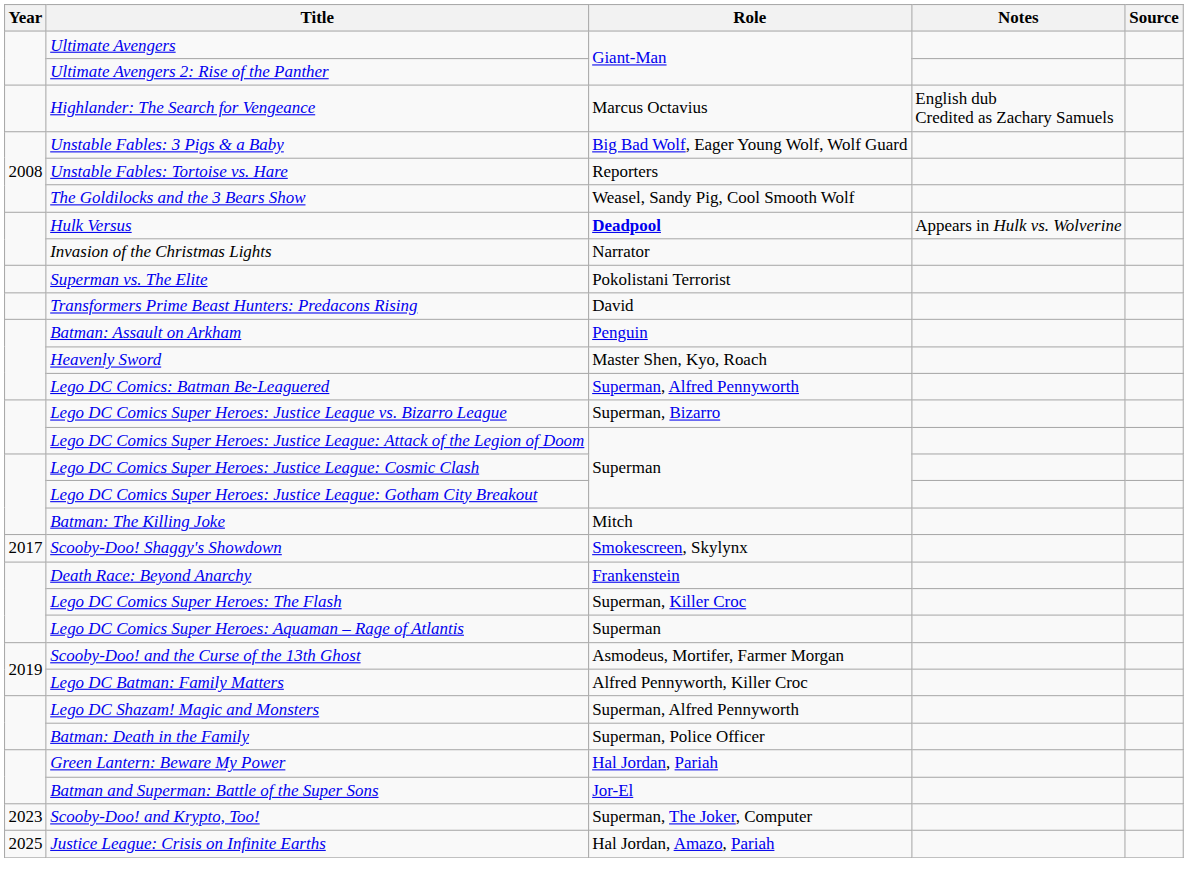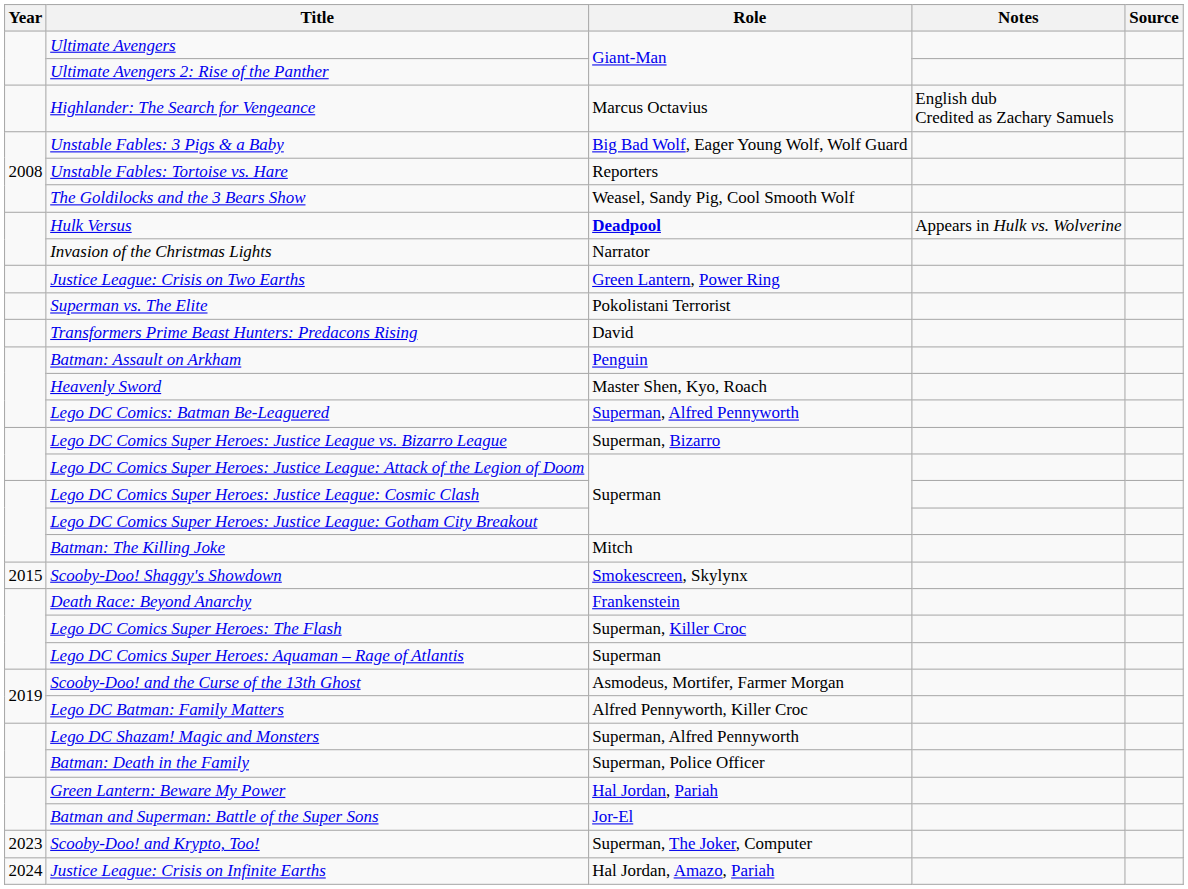 <table class="wikitable sortable">
 <tr>
 <th>Year</th>
 <th>Title</th>
 <th>Role</th>
 <th class="unsortable">Notes</th>
 <th class="unsortable">Source</th>
 </tr>
 <tr>
 <td rowspan="2"></td>
 <td><em><a href='#'>Ultimate Avengers</a></em></td>
 <td rowspan="2"><a href='#'>Giant-Man</a></td>
 <td> </td>
 <td></td>
 </tr>
 <tr>
 <td><em><a href='#'>Ultimate Avengers 2: Rise of the Panther</a></em></td>
 <td></td>
 <td></td>
 </tr>
 <tr>
 <td></td>
 <td><em><a href='#'>Highlander: The Search for Vengeance</a></em></td>
 <td>Marcus Octavius</td>
 <td>English dub<br>Credited as Zachary Samuels</td>
 <td> </td>
 </tr>
 <tr>
 <td rowspan="3">2008</td>
 <td><em><a href='#'>Unstable Fables: 3 Pigs & a Baby</a></em></td>
 <td><a href='#'>Big Bad Wolf</a>, Eager Young Wolf, Wolf Guard</td>
 <td></td>
 <td></td>
 </tr>
 <tr>
 <td><em><a href='#'>Unstable Fables: Tortoise vs. Hare</a></em></td>
 <td>Reporters</td>
 <td></td>
 <td></td>
 </tr>
 <tr>
 <td><em><a href='#'>The Goldilocks and the 3 Bears Show</a></em></td>
 <td>Weasel, Sandy Pig, Cool Smooth Wolf</td>
 <td></td>
 <td></td>
 </tr>
 <tr>
 <td rowspan="2"></td>
 <td><em><a href='#'>Hulk Versus</a></em></td>
 <td><strong><a href='#'>Deadpool</a></strong></td>
 <td>Appears in <em>Hulk vs. Wolverine</em></td>
 <td></td>
 </tr>
 <tr>
 <td><em>Invasion of the Christmas Lights</em></td>
 <td>Narrator</td>
 <td> </td>
 <td> </td>
+</tr>
+<tr>
+<td></td>
+<td><em><a href='#'>Justice League: Crisis on Two Earths</a></em></td>
+<td><a href='#'>Green Lantern</a>, <a href='#'>Power Ring</a></td>
+<td> </td>
+<td></td>
 </tr>
 <tr>
 <td></td>
 <td><em><a href='#'>Superman vs. The Elite</a></em></td>
 <td>Pokolistani Terrorist</td>
 <td> </td>
 <td></td>
 </tr>
 <tr>
 <td></td>
 <td><em><a href='#'>Transformers Prime Beast Hunters: Predacons Rising</a></em></td>
 <td>David</td>
 <td> </td>
 <td></td>
 </tr>
 <tr>
 <td rowspan="3"></td>
 <td><em><a href='#'>Batman: Assault on Arkham</a></em></td>
 <td><a href='#'>Penguin</a></td>
 <td> </td>
 <td></td>
 </tr>
 <tr>
 <td><em><a href='#'>Heavenly Sword</a></em></td>
 <td>Master Shen, Kyo, Roach</td>
 <td> </td>
 <td></td>
 </tr>
 <tr>
 <td><em><a href='#'>Lego DC Comics: Batman Be-Leaguered</a></em></td>
 <td><a href='#'>Superman</a>, <a href='#'>Alfred Pennyworth</a></td>
 <td> </td>
 <td></td>
 </tr>
 <tr>
 <td rowspan="2"></td>
 <td><em><a href='#'>Lego DC Comics Super Heroes: Justice League vs. Bizarro League</a></em></td>
 <td>Superman, <a href='#'>Bizarro</a></td>
 <td> </td>
 <td></td>
 </tr>
 <tr>
 <td><em><a href='#'>Lego DC Comics Super Heroes: Justice League: Attack of the Legion of Doom</a></em></td>
 <td rowspan="3">Superman</td>
 <td> </td>
 <td></td>
 </tr>
 <tr>
 <td rowspan="3"></td>
 <td><em><a href='#'>Lego DC Comics Super Heroes: Justice League: Cosmic Clash</a></em></td>
 <td> </td>
 <td></td>
 </tr>
 <tr>
 <td><em><a href='#'>Lego DC Comics Super Heroes: Justice League: Gotham City Breakout</a></em></td>
 <td> </td>
 <td></td>
 </tr>
 <tr>
 <td><em><a href='#'>Batman: The Killing Joke</a></em></td>
 <td>Mitch</td>
 <td> </td>
 <td></td>
 </tr>
 <tr>
-<td>2017</td>
+<td>2015</td>
 <td><em><a href='#'>Scooby-Doo! Shaggy's Showdown</a></em></td>
 <td><a href='#'>Smokescreen</a>, Skylynx</td>
 <td></td>
 <td></td>
 </tr>
 <tr>
 <td rowspan="3"></td>
 <td><em><a href='#'>Death Race: Beyond Anarchy</a></em></td>
 <td><a href='#'>Frankenstein</a></td>
 <td> </td>
 <td></td>
 </tr>
 <tr>
 <td><em><a href='#'>Lego DC Comics Super Heroes: The Flash</a></em></td>
 <td>Superman, <a href='#'>Killer Croc</a></td>
 <td> </td>
 <td></td>
 </tr>
 <tr>
 <td><em><a href='#'>Lego DC Comics Super Heroes: Aquaman – Rage of Atlantis</a></em></td>
 <td>Superman</td>
 <td> </td>
 <td></td>
 </tr>
 <tr>
 <td rowspan="2">2019</td>
 <td><em><a href='#'>Scooby-Doo! and the Curse of the 13th Ghost</a></em></td>
 <td>Asmodeus, Mortifer, Farmer Morgan</td>
 <td></td>
 <td></td>
 </tr>
 <tr>
 <td><em><a href='#'>Lego DC Batman: Family Matters</a></em></td>
 <td>Alfred Pennyworth, Killer Croc</td>
 <td></td>
 <td></td>
 </tr>
 <tr>
 <td rowspan="2"></td>
 <td><em><a href='#'>Lego DC Shazam! Magic and Monsters</a></em></td>
 <td>Superman, Alfred Pennyworth</td>
 <td> </td>
 <td></td>
 </tr>
 <tr>
 <td><em><a href='#'>Batman: Death in the Family</a></em></td>
 <td>Superman, Police Officer</td>
 <td></td>
 <td></td>
 </tr>
 <tr>
 <td rowspan="2"></td>
 <td><em><a href='#'>Green Lantern: Beware My Power</a></em></td>
 <td><a href='#'>Hal Jordan</a>, <a href='#'>Pariah</a></td>
 <td> </td>
 <td></td>
 </tr>
 <tr>
 <td><em><a href='#'>Batman and Superman: Battle of the Super Sons</a></em></td>
 <td><a href='#'>Jor-El</a></td>
 <td> </td>
 <td></td>
 </tr>
 <tr>
 <td>2023</td>
 <td><em><a href='#'>Scooby-Doo! and Krypto, Too!</a></em></td>
 <td>Superman, <a href='#'>The Joker</a>, Computer</td>
 <td></td>
 <td></td>
 </tr>
 <tr>
-<td>2025</td>
+<td>2024</td>
 <td><em><a href='#'>Justice League: Crisis on Infinite Earths</a></em></td>
 <td>Hal Jordan, <a href='#'>Amazo</a>, <a href='#'>Pariah</a></td>
 <td></td>
 <td></td>
 </tr>
 </table>
